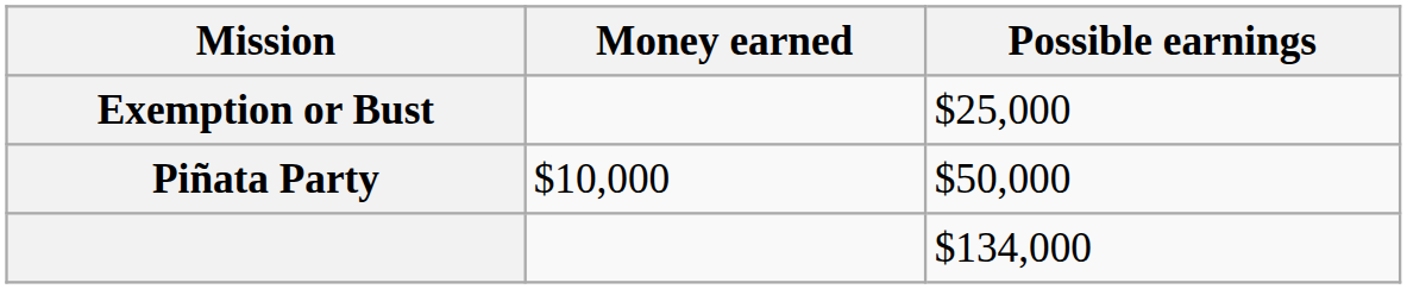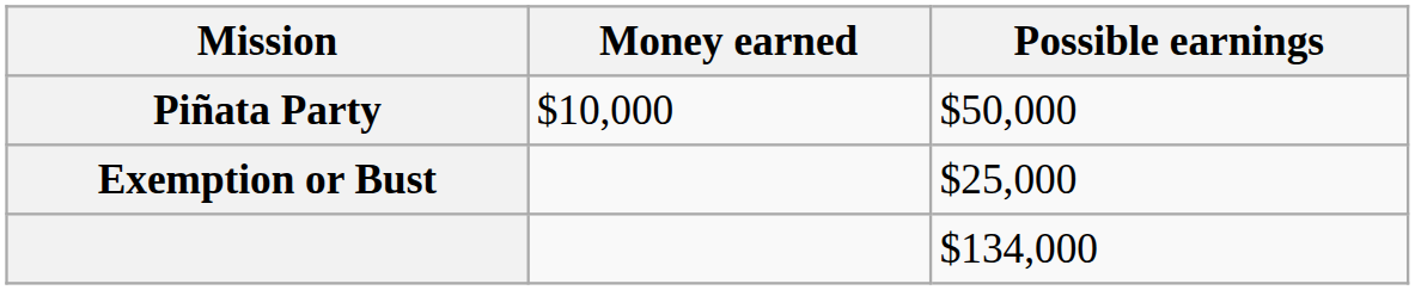 <table class="wikitable plainrowheaders floatright" style="font-size: 95%; margin: 10px" align="right" width="40%">
 <tr>
 <th scope="col">Mission</th>
 <th scope="col">Money earned</th>
 <th scope="col">Possible earnings</th>
 </tr>
 <tr>
+<th scope="row">Piñata Party</th>
+<td>$10,000</td>
+<td>$50,000</td>
+</tr>
+<tr>
 <th scope="row">Exemption or Bust</th>
 <td></td>
 <td>$25,000</td>
-</tr>
-<tr>
-<th scope="row">Piñata Party</th>
-<td>$10,000</td>
-<td>$50,000</td>
 </tr>
 <tr>
 <th scope="row"><strong></strong></th>
 <td><strong></strong></td>
 <td>$134,000</td>
 </tr>
 </table>
